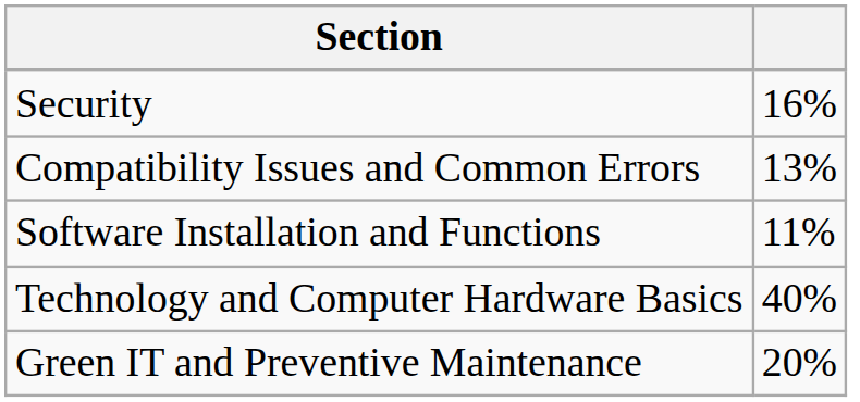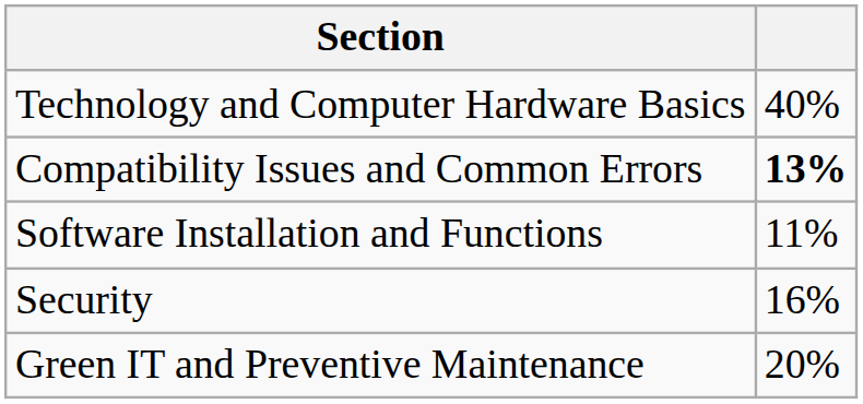 <table class="wikitable">
 <tr>
 <th>Section</th>
 <th></th>
 </tr>
 <tr>
-<td>Security</td>
-<td>16%</td>
+<td>Technology and Computer Hardware Basics</td>
+<td>40%</td>
 </tr>
 <tr>
 <td>Compatibility Issues and Common Errors</td>
-<td>13%</td>
+<td><strong>13%</strong></td>
 </tr>
 <tr>
 <td>Software Installation and Functions</td>
 <td>11%</td>
 </tr>
 <tr>
-<td>Technology and Computer Hardware Basics</td>
-<td>40%</td>
+<td>Security</td>
+<td>16%</td>
 </tr>
 <tr>
 <td>Green IT and Preventive Maintenance</td>
 <td>20%</td>
 </tr>
 </table>
